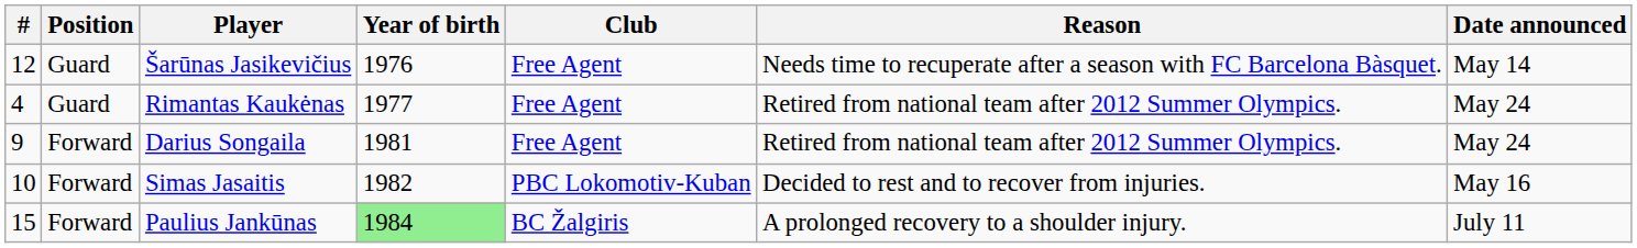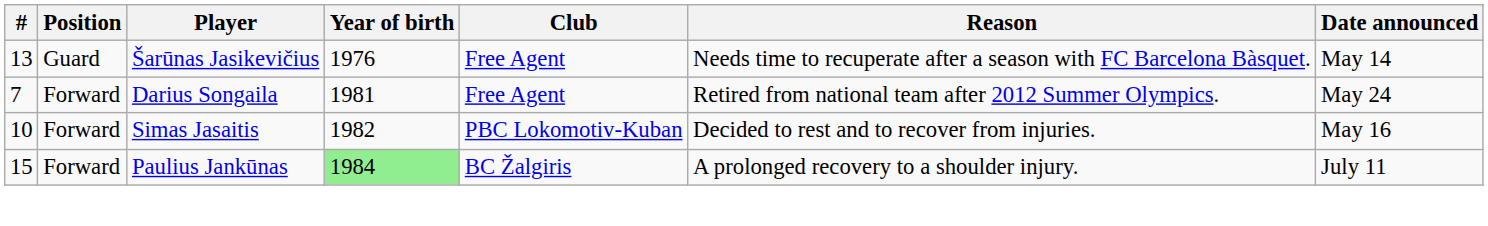 <table class="wikitable">
 <tr>
 <th>#</th>
 <th>Position</th>
 <th>Player</th>
 <th>Year of birth</th>
 <th>Club</th>
 <th>Reason</th>
 <th>Date announced</th>
 </tr>
 <tr>
-<td>12</td>
+<td>13</td>
 <td>Guard</td>
 <td><a href='#'>Šarūnas Jasikevičius</a></td>
 <td>1976</td>
 <td> <a href='#'>Free Agent</a></td>
 <td>Needs time to recuperate after a season with <a href='#'>FC Barcelona Bàsquet</a>.</td>
 <td>May 14</td>
 </tr>
 <tr>
-<td>4</td>
-<td>Guard</td>
-<td><a href='#'>Rimantas Kaukėnas</a></td>
-<td>1977</td>
-<td> <a href='#'>Free Agent</a></td>
-<td>Retired from national team after <a href='#'>2012 Summer Olympics</a>.</td>
-<td>May 24</td>
-</tr>
-<tr>
-<td>9</td>
+<td>7</td>
 <td>Forward</td>
 <td><a href='#'>Darius Songaila</a></td>
 <td>1981</td>
 <td> <a href='#'>Free Agent</a></td>
 <td>Retired from national team after <a href='#'>2012 Summer Olympics</a>.</td>
 <td>May 24</td>
 </tr>
 <tr>
 <td>10</td>
 <td>Forward</td>
 <td><a href='#'>Simas Jasaitis</a></td>
 <td>1982</td>
 <td> <a href='#'>PBC Lokomotiv-Kuban</a></td>
 <td>Decided to rest and to recover from injuries.</td>
 <td>May 16</td>
 </tr>
 <tr>
 <td>15</td>
 <td>Forward</td>
 <td><a href='#'>Paulius Jankūnas</a></td>
 <td style="background: lightgreen;">1984</td>
 <td> <a href='#'>BC Žalgiris</a></td>
 <td>A prolonged recovery to a shoulder injury.</td>
 <td>July 11</td>
 </tr>
 </table>
